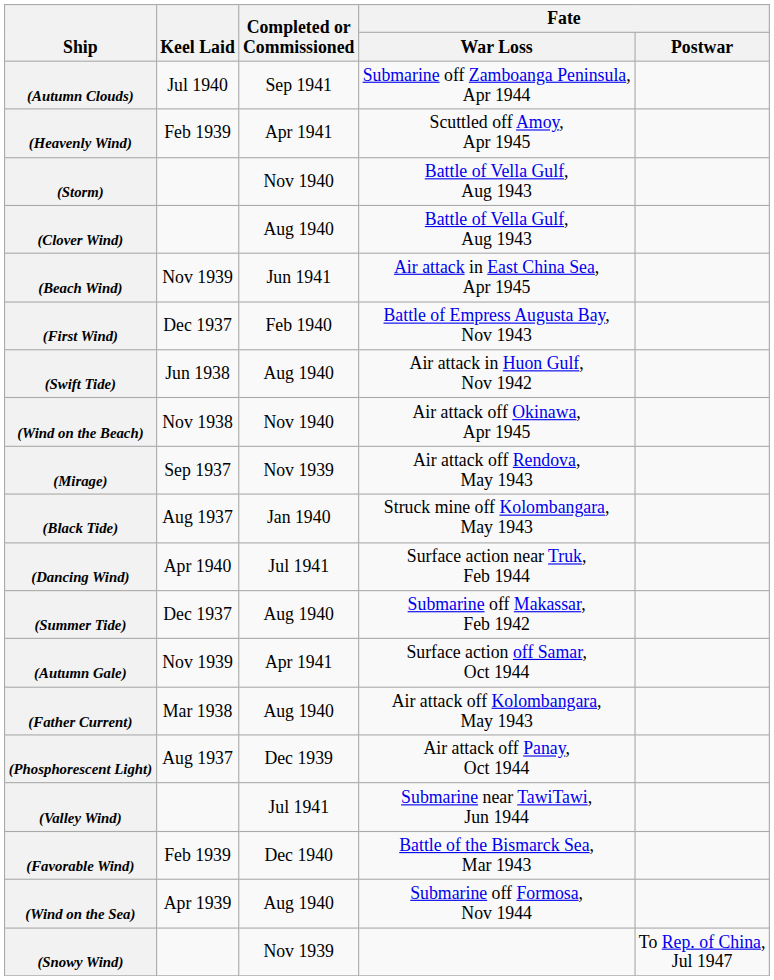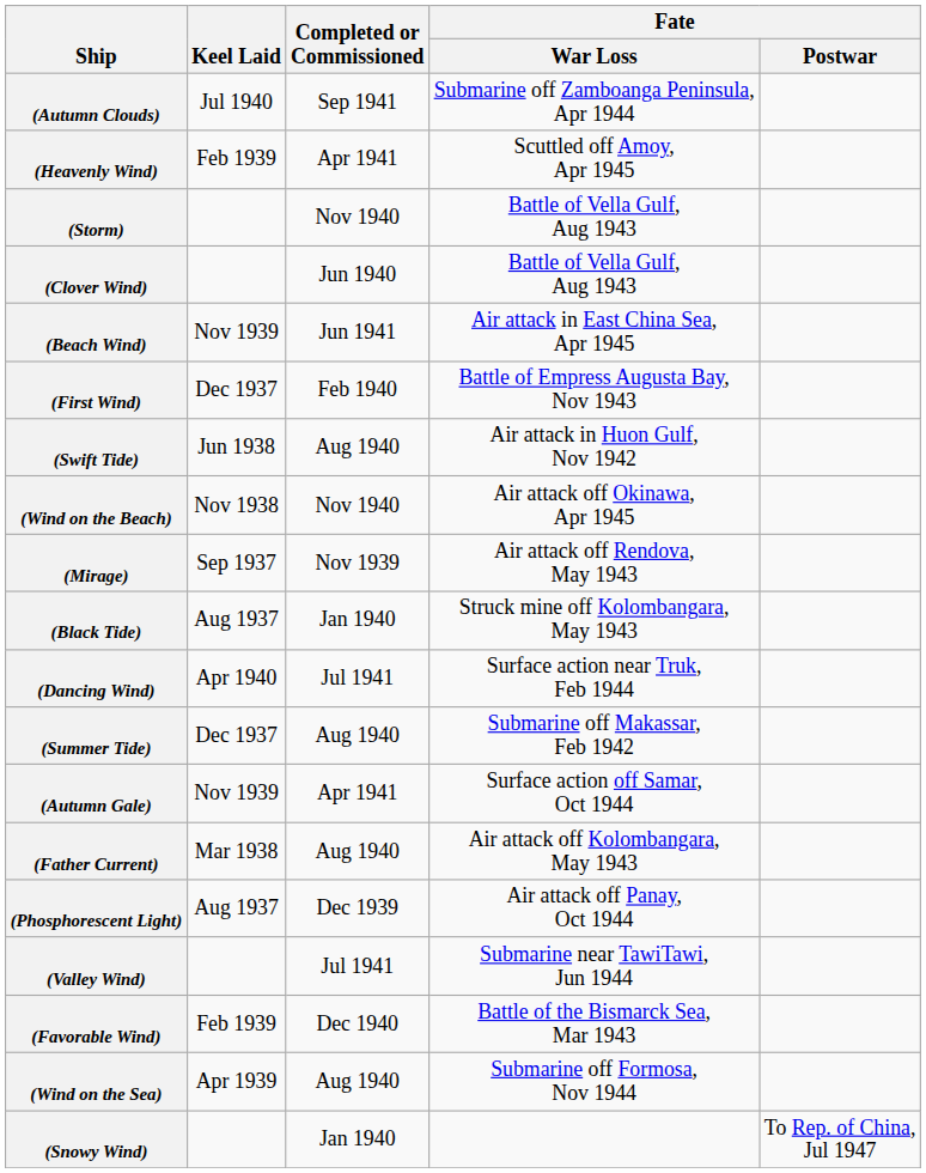 <table class="wikitable plainrowheaders" style="text-align: center">
 <tr valign="bottom">
 <th scope="col" rowspan=2>Ship</th>
 <th scope="col" rowspan=2>Keel Laid</th>
 <th scope="col" rowspan=2>Completed or<br>Commissioned</th>
 <th scope="row" colspan=3  style="text-align: center"><strong>Fate</strong></th>
 </tr>
 <tr>
 <th scope="col">War Loss</th>
 <th scope="col">Postwar</th>
 </tr>
 <tr>
 <th><br><small><em>(Autumn Clouds)</em></small></th>
 <td>Jul 1940</td>
 <td>Sep 1941</td>
 <td><a href='#'>Submarine</a> off <a href='#'>Zamboanga Peninsula</a>,<br>Apr 1944</td>
 <td></td>
 </tr>
 <tr>
 <th><br><small><em>(Heavenly Wind)</em></small></th>
 <td>Feb 1939</td>
 <td>Apr 1941</td>
 <td>Scuttled off <a href='#'>Amoy</a>,<br>Apr 1945</td>
 <td></td>
 </tr>
 <tr>
 <th><br><small><em>(Storm)</em></small></th>
 <td></td>
 <td>Nov 1940</td>
 <td><a href='#'>Battle of Vella Gulf</a>,<br>Aug 1943</td>
 <td></td>
 </tr>
 <tr>
 <th><br><small><em>(Clover Wind)</em></small></th>
 <td></td>
-<td>Aug 1940</td>
+<td>Jun 1940</td>
 <td><a href='#'>Battle of Vella Gulf</a>,<br>Aug 1943</td>
 <td></td>
 </tr>
 <tr>
 <th><br><small><em>(Beach Wind)</em></small></th>
 <td>Nov 1939</td>
 <td>Jun 1941</td>
 <td><a href='#'>Air attack</a> in <a href='#'>East China Sea</a>,<br>Apr 1945</td>
 <td></td>
 </tr>
 <tr>
 <th><br><small><em>(First Wind)</em></small></th>
 <td>Dec 1937</td>
 <td>Feb 1940</td>
 <td><a href='#'>Battle of Empress Augusta Bay</a>,<br>Nov 1943</td>
 <td></td>
 </tr>
 <tr>
 <th><br><small><em>(Swift Tide)</em></small></th>
 <td>Jun 1938</td>
 <td>Aug 1940</td>
 <td>Air attack in <a href='#'>Huon Gulf</a>,<br>Nov 1942</td>
 <td></td>
 </tr>
 <tr>
 <th><br><small><em>(Wind on the Beach)</em></small></th>
 <td>Nov 1938</td>
 <td>Nov 1940</td>
 <td>Air attack off <a href='#'>Okinawa</a>,<br>Apr 1945</td>
 <td></td>
 </tr>
 <tr>
 <th><br><small><em>(Mirage)</em></small></th>
 <td>Sep 1937</td>
 <td>Nov 1939</td>
 <td>Air attack off <a href='#'>Rendova</a>,<br>May 1943</td>
 <td></td>
 </tr>
 <tr>
 <th><br><small><em>(Black Tide)</em></small></th>
 <td>Aug 1937</td>
 <td>Jan 1940</td>
 <td>Struck mine off <a href='#'>Kolombangara</a>,<br>May 1943</td>
 <td></td>
 </tr>
 <tr>
 <th><br><small><em>(Dancing Wind)</em></small></th>
 <td>Apr 1940</td>
 <td>Jul 1941</td>
 <td>Surface action near <a href='#'>Truk</a>,<br>Feb 1944</td>
 <td></td>
 </tr>
 <tr>
 <th><br><small><em>(Summer Tide)</em></small></th>
 <td>Dec 1937</td>
 <td>Aug 1940</td>
 <td><a href='#'>Submarine</a> off <a href='#'>Makassar</a>,<br>Feb 1942</td>
 <td></td>
 </tr>
 <tr>
 <th><br><small><em>(Autumn Gale)</em></small></th>
 <td>Nov 1939</td>
 <td>Apr 1941</td>
 <td>Surface action <a href='#'>off Samar</a>,<br>Oct 1944</td>
 <td></td>
 </tr>
 <tr>
 <th><br><small><em>(Father Current)</em></small></th>
 <td>Mar 1938</td>
 <td>Aug 1940</td>
 <td>Air attack off <a href='#'>Kolombangara</a>,<br>May 1943</td>
 <td></td>
 </tr>
 <tr>
 <th><br><small><em>(Phosphorescent Light)</em></small></th>
 <td>Aug 1937</td>
 <td>Dec 1939</td>
 <td>Air attack off <a href='#'>Panay</a>,<br>Oct 1944</td>
 <td></td>
 </tr>
 <tr>
 <th><br><small><em>(Valley Wind)</em></small></th>
 <td></td>
 <td>Jul 1941</td>
 <td><a href='#'>Submarine</a> near <a href='#'>TawiTawi</a>,<br>Jun 1944</td>
 <td></td>
 </tr>
 <tr>
 <th><br><small><em>(Favorable Wind)</em></small></th>
 <td>Feb 1939</td>
 <td>Dec 1940</td>
 <td><a href='#'>Battle of the Bismarck Sea</a>,<br>Mar 1943</td>
 <td></td>
 </tr>
 <tr>
 <th><br><small><em>(Wind on the Sea)</em></small></th>
 <td>Apr 1939</td>
 <td>Aug 1940</td>
 <td><a href='#'>Submarine</a> off <a href='#'>Formosa</a>,<br>Nov 1944</td>
 <td></td>
 </tr>
 <tr>
 <th><br><small><em>(Snowy Wind)</em></small></th>
 <td></td>
-<td>Nov 1939</td>
+<td>Jan 1940</td>
 <td></td>
 <td>To <a href='#'>Rep. of China</a>,<br>Jul 1947</td>
 </tr>
 </table>
